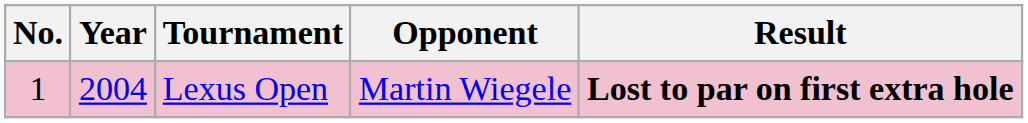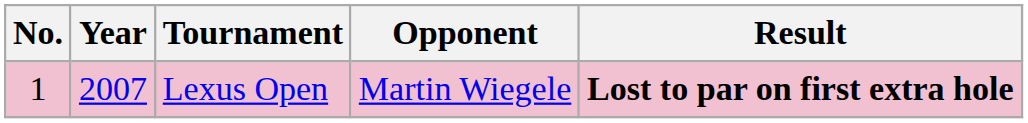 <table class="wikitable" style="font-size:95%;">
 <tr>
 <th>No.</th>
 <th>Year</th>
 <th>Tournament</th>
 <th>Opponent</th>
 <th>Result</th>
 </tr>
 <tr style="background:#F2C1D1;">
 <td align=center>1</td>
-<td><a href='#'>2004</a></td>
+<td><a href='#'>2007</a></td>
 <td><a href='#'>Lexus Open</a></td>
 <td> <a href='#'>Martin Wiegele</a></td>
 <td><strong>Lost to par on first extra hole</strong></td>
 </tr>
 </table>
